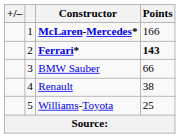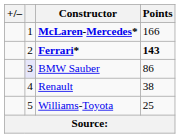 <table class="wikitable" style="font-size: 85%;">
 <tr>
 <th>+/–</th>
 <th></th>
 <th>Constructor</th>
 <th>Points</th>
 </tr>
 <tr>
 <td></td>
 <td align="center">1</td>
 <td> <strong><a href='#'>McLaren</a>-<a href='#'>Mercedes</a>*</strong></td>
 <td>166</td>
 </tr>
 <tr>
 <td></td>
 <td align="center">2</td>
 <td> <strong><a href='#'>Ferrari</a>*</strong></td>
 <td><strong>143</strong></td>
 </tr>
 <tr>
 <td></td>
-<td align="center">3</td>
+<td align="center" style="background: lavender;">3</td>
 <td> <a href='#'>BMW Sauber</a></td>
-<td>66</td>
+<td>86</td>
 </tr>
 <tr>
 <td></td>
 <td align="center">4</td>
 <td> <a href='#'>Renault</a></td>
 <td>38</td>
 </tr>
 <tr>
 <td></td>
 <td align="center">5</td>
 <td> <a href='#'>Williams</a>-<a href='#'>Toyota</a></td>
 <td>25</td>
 </tr>
 <tr>
 <th colspan=4>Source:</th>
 </tr>
 </table>
